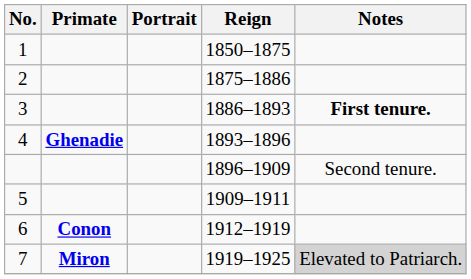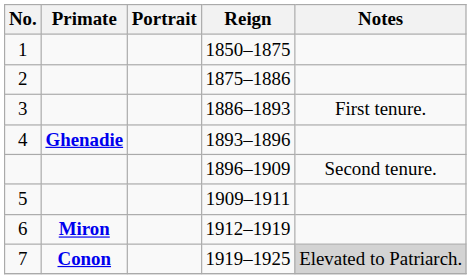 <table class="wikitable" style="text-align:center;">
 <tr>
 <th>No.</th>
 <th>Primate</th>
 <th>Portrait</th>
 <th>Reign</th>
 <th>Notes</th>
 </tr>
 <tr>
 <td>1</td>
 <td><strong></strong></td>
 <td></td>
 <td>1850–1875</td>
 <td></td>
 </tr>
 <tr>
 <td>2</td>
 <td><strong></strong></td>
 <td></td>
 <td>1875–1886</td>
 <td></td>
 </tr>
 <tr>
 <td>3</td>
 <td><strong></strong></td>
 <td></td>
 <td>1886–1893</td>
-<td><strong>First tenure.</strong></td>
+<td>First tenure.</td>
 </tr>
 <tr>
 <td>4</td>
 <td><strong><a href='#'>Ghenadie</a></strong></td>
 <td></td>
 <td>1893–1896</td>
 <td></td>
 </tr>
 <tr>
 <td></td>
 <td><strong></strong></td>
 <td></td>
 <td>1896–1909</td>
 <td>Second tenure.</td>
 </tr>
 <tr>
 <td>5</td>
 <td><strong></strong></td>
 <td></td>
 <td>1909–1911</td>
 <td></td>
 </tr>
 <tr>
 <td>6</td>
-<td><strong><a href='#'>Conon</a></strong></td>
+<td><strong><a href='#'>Miron</a></strong></td>
 <td></td>
 <td>1912–1919</td>
 <td></td>
 </tr>
 <tr>
 <td>7</td>
-<td><strong><a href='#'>Miron</a></strong></td>
+<td><strong><a href='#'>Conon</a></strong></td>
 <td></td>
 <td>1919–1925</td>
 <td style="background: lightgrey;">Elevated to Patriarch.</td>
 </tr>
 <tr>
 </tr>
 </table>
